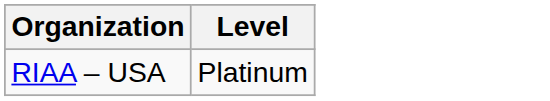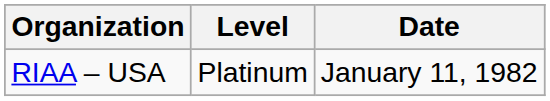 <table class="wikitable">
 <tr>
 <th>Organization</th>
 <th>Level</th>
+<th>Date</th>
 </tr>
 <tr>
 <td align="left"><a href='#'>RIAA</a> – USA</td>
 <td align="left">Platinum</td>
+<td align="left">January 11, 1982</td>
 </tr>
 </table>
